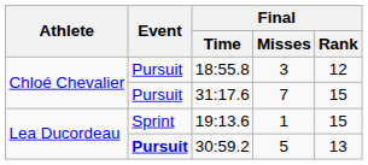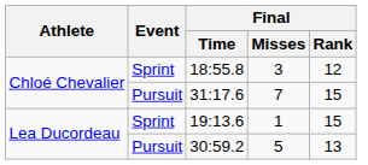 <table class="wikitable">
 <tr>
 <th rowspan="2">Athlete</th>
 <th rowspan="2">Event</th>
 <th colspan="3">Final</th>
 </tr>
 <tr>
 <th>Time</th>
 <th>Misses</th>
 <th>Rank</th>
 </tr>
 <tr>
 <td rowspan="2"><a href='#'>Chloé Chevalier</a></td>
-<td><a href='#'>Pursuit</a></td>
+<td><a href='#'>Sprint</a></td>
 <td align="center">18:55.8</td>
 <td align="center">3</td>
 <td align="center">12</td>
 </tr>
 <tr>
 <td><a href='#'>Pursuit</a></td>
 <td align="center">31:17.6</td>
 <td align="center">7</td>
 <td align="center">15</td>
 </tr>
 <tr>
 <td rowspan="2"><a href='#'>Lea Ducordeau</a></td>
 <td><a href='#'>Sprint</a></td>
 <td align="center">19:13.6</td>
 <td align="center">1</td>
 <td align="center">15</td>
 </tr>
 <tr>
-<td><strong><a href='#'>Pursuit</a></strong></td>
+<td><a href='#'>Pursuit</a></td>
 <td align="center">30:59.2</td>
 <td align="center">5</td>
 <td align="center">13</td>
 </tr>
 </table>
